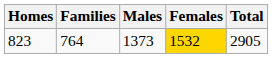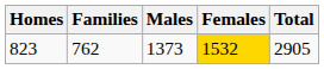 <table class="wikitable">
 <tr>
 <th>Homes</th>
 <th>Families</th>
 <th>Males</th>
 <th>Females</th>
 <th>Total</th>
 </tr>
 <tr>
 <td>823</td>
-<td>764</td>
+<td>762</td>
 <td>1373</td>
 <td style="background: gold;">1532</td>
 <td>2905</td>
 </tr>
 </table>
